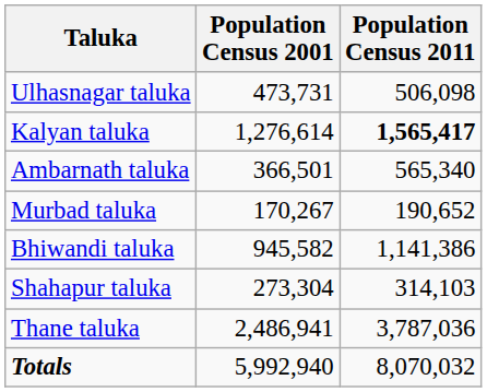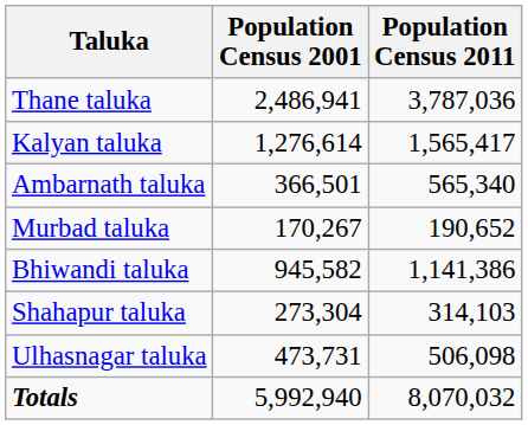 <table class="sortable wikitable">
 <tr>
 <th>Taluka</th>
 <th>Population<br>Census 2001</th>
 <th>Population<br>Census 2011</th>
 </tr>
 <tr>
-<td><a href='#'>Ulhasnagar taluka</a></td>
-<td align="right">473,731</td>
-<td align="right">506,098</td>
+<td><a href='#'>Thane taluka</a></td>
+<td align="right">2,486,941</td>
+<td align="right">3,787,036</td>
 </tr>
 <tr>
 <td><a href='#'>Kalyan taluka</a></td>
 <td align="right">1,276,614</td>
-<td align="right"><strong>1,565,417</strong></td>
+<td align="right">1,565,417</td>
 </tr>
 <tr>
 <td><a href='#'>Ambarnath taluka</a></td>
 <td align="right">366,501</td>
 <td align="right">565,340</td>
 </tr>
 <tr>
 <td><a href='#'>Murbad taluka</a></td>
 <td align="right">170,267</td>
 <td align="right">190,652</td>
 </tr>
 <tr>
 <td><a href='#'>Bhiwandi taluka</a></td>
 <td align="right">945,582</td>
 <td align="right">1,141,386</td>
 </tr>
 <tr>
 <td><a href='#'>Shahapur taluka</a></td>
 <td align="right">273,304</td>
 <td align="right">314,103</td>
 </tr>
 <tr>
-<td><a href='#'>Thane taluka</a></td>
-<td align="right">2,486,941</td>
-<td align="right">3,787,036</td>
+<td><a href='#'>Ulhasnagar taluka</a></td>
+<td align="right">473,731</td>
+<td align="right">506,098</td>
 </tr>
 <tr>
 <td><strong><em>Totals</em></strong></td>
 <td align="right">5,992,940</td>
 <td align="right">8,070,032</td>
 </tr>
 </table>
